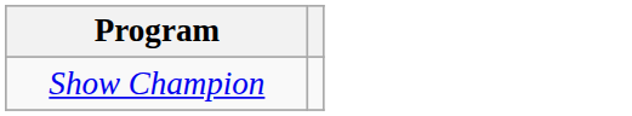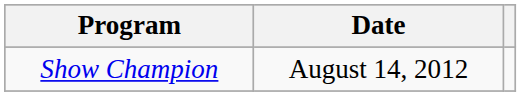 <table class="wikitable" style="text-align:center">
 <tr>
 <th width="140">Program</th>
+<th width="140">Date</th>
 <th></th>
 </tr>
 <tr>
 <td><em><a href='#'>Show Champion</a></em></td>
+<td>August 14, 2012</td>
 <td></td>
 </tr>
 </table>
